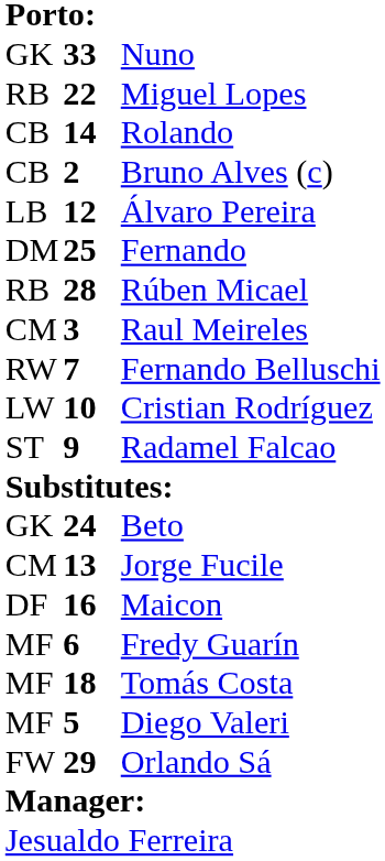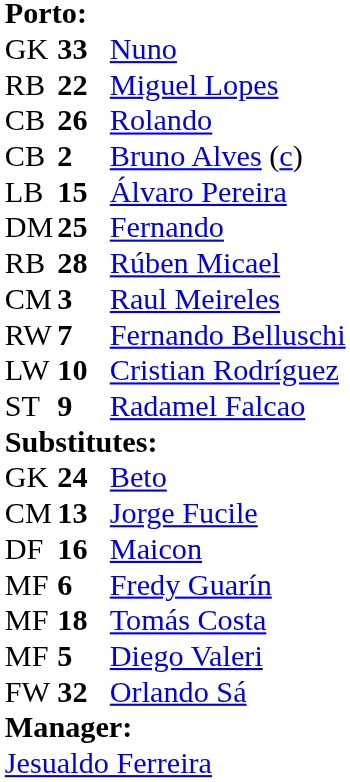 <table style="font-size: 90%" cellspacing="0" cellpadding="0" align=center>
 <tr>
 <td colspan="4"><strong>Porto:</strong></td>
 </tr>
 <tr>
 <th width=25></th>
 <th width=25></th>
 </tr>
 <tr>
 <td>GK</td>
 <td><strong>33</strong></td>
 <td> <a href='#'>Nuno</a></td>
 </tr>
 <tr>
 <td>RB</td>
 <td><strong>22</strong></td>
 <td> <a href='#'>Miguel Lopes</a></td>
 <td></td>
 <td></td>
 </tr>
 <tr>
 <td>CB</td>
-<td><strong>14</strong></td>
+<td><strong>26</strong></td>
 <td> <a href='#'>Rolando</a></td>
 </tr>
 <tr>
 <td>CB</td>
 <td><strong>2</strong></td>
 <td> <a href='#'>Bruno Alves</a> (<a href='#'>c</a>)</td>
 <td></td>
 </tr>
 <tr>
 <td>LB</td>
-<td><strong>12</strong></td>
+<td><strong>15</strong></td>
 <td> <a href='#'>Álvaro Pereira</a></td>
 </tr>
 <tr>
 <td>DM</td>
 <td><strong>25</strong></td>
 <td> <a href='#'>Fernando</a></td>
 </tr>
 <tr>
 <td>RB</td>
 <td><strong>28</strong></td>
 <td> <a href='#'>Rúben Micael</a></td>
 <td></td>
 <td></td>
 </tr>
 <tr>
 <td>CM</td>
 <td><strong>3</strong></td>
 <td> <a href='#'>Raul Meireles</a></td>
 </tr>
 <tr>
 <td>RW</td>
 <td><strong>7</strong></td>
 <td> <a href='#'>Fernando Belluschi</a></td>
 <td></td>
 <td></td>
 </tr>
 <tr>
 <td>LW</td>
 <td><strong>10</strong></td>
 <td> <a href='#'>Cristian Rodríguez</a></td>
 </tr>
 <tr>
 <td>ST</td>
 <td><strong>9</strong></td>
 <td> <a href='#'>Radamel Falcao</a></td>
 </tr>
 <tr>
 <td colspan=3><strong>Substitutes:</strong></td>
 </tr>
 <tr>
 <td>GK</td>
 <td><strong>24</strong></td>
 <td> <a href='#'>Beto</a></td>
 </tr>
 <tr>
 <td>CM</td>
 <td><strong>13</strong></td>
 <td> <a href='#'>Jorge Fucile</a></td>
 <td></td>
 <td></td>
 </tr>
 <tr>
 <td>DF</td>
 <td><strong>16</strong></td>
 <td> <a href='#'>Maicon</a></td>
 </tr>
 <tr>
 <td>MF</td>
 <td><strong>6</strong></td>
 <td> <a href='#'>Fredy Guarín</a></td>
 </tr>
 <tr>
 <td>MF</td>
 <td><strong>18</strong></td>
 <td> <a href='#'>Tomás Costa</a></td>
 </tr>
 <tr>
 <td>MF</td>
 <td><strong>5</strong></td>
 <td> <a href='#'>Diego Valeri</a></td>
 <td></td>
 <td></td>
 </tr>
 <tr>
 <td>FW</td>
-<td><strong>29</strong></td>
+<td><strong>32</strong></td>
 <td> <a href='#'>Orlando Sá</a></td>
 <td></td>
 <td></td>
 </tr>
 <tr>
 <td colspan=3><strong>Manager:</strong></td>
 </tr>
 <tr>
 <td colspan=4> <a href='#'>Jesualdo Ferreira</a></td>
 </tr>
 </table>
